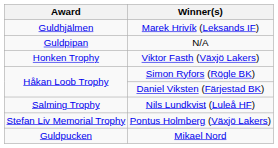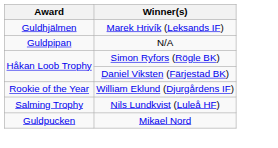 <table class="wikitable plainrowheaders">
 <tr>
 <th>Award</th>
 <th>Winner(s)</th>
 </tr>
 <tr style="text-align:center;">
 <td><a href='#'>Guldhjälmen</a></td>
 <td><a href='#'>Marek Hrivík</a> (<a href='#'>Leksands IF</a>)</td>
 </tr>
 <tr style="text-align:center;">
 <td><a href='#'>Guldpipan</a></td>
 <td>N/A</td>
 </tr>
 <tr style="text-align:center;">
-<td><a href='#'>Honken Trophy</a></td>
-<td><a href='#'>Viktor Fasth</a> (<a href='#'>Växjö Lakers</a>)</td>
-</tr>
-<tr style="text-align:center;">
 <td rowspan=2><a href='#'>Håkan Loob Trophy</a></td>
 <td><a href='#'>Simon Ryfors</a> (<a href='#'>Rögle BK</a>)</td>
 </tr>
 <tr style="text-align:center;">
 <td><a href='#'>Daniel Viksten</a> (<a href='#'>Färjestad BK</a>)</td>
 </tr>
 <tr style="text-align:center;">
+<td><a href='#'>Rookie of the Year</a></td>
+<td><a href='#'>William Eklund</a> (<a href='#'>Djurgårdens IF</a>)</td>
+</tr>
+<tr style="text-align:center;">
 <td><a href='#'>Salming Trophy</a></td>
 <td><a href='#'>Nils Lundkvist</a> (<a href='#'>Luleå HF</a>)</td>
-</tr>
-<tr style="text-align:center;">
-<td><a href='#'>Stefan Liv Memorial Trophy</a></td>
-<td><a href='#'>Pontus Holmberg</a> (<a href='#'>Växjö Lakers</a>)</td>
 </tr>
 <tr style="text-align:center;">
 <td><a href='#'>Guldpucken</a></td>
 <td><a href='#'>Mikael Nord</a></td>
 </tr>
 </table>
